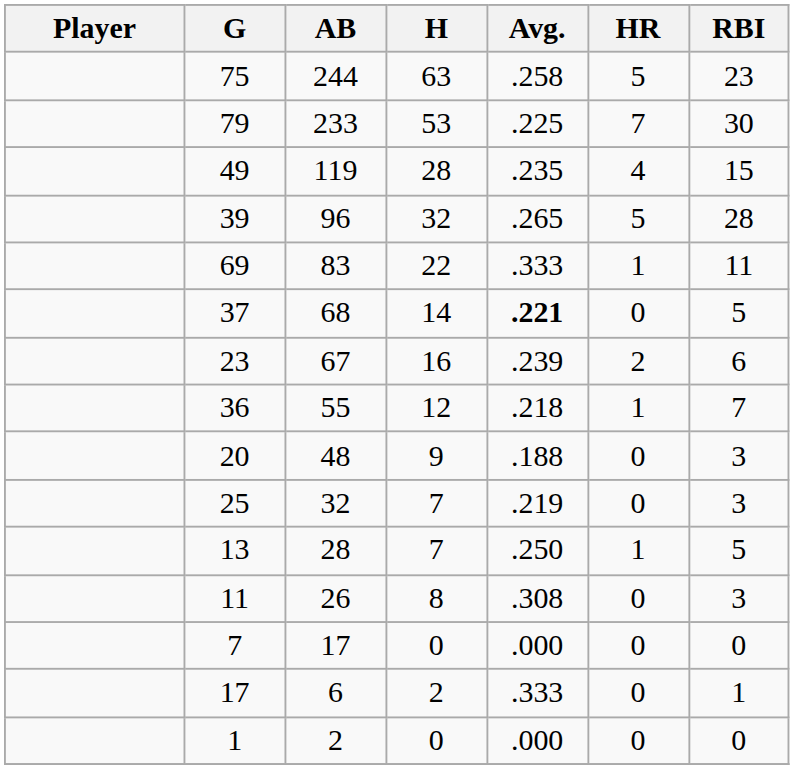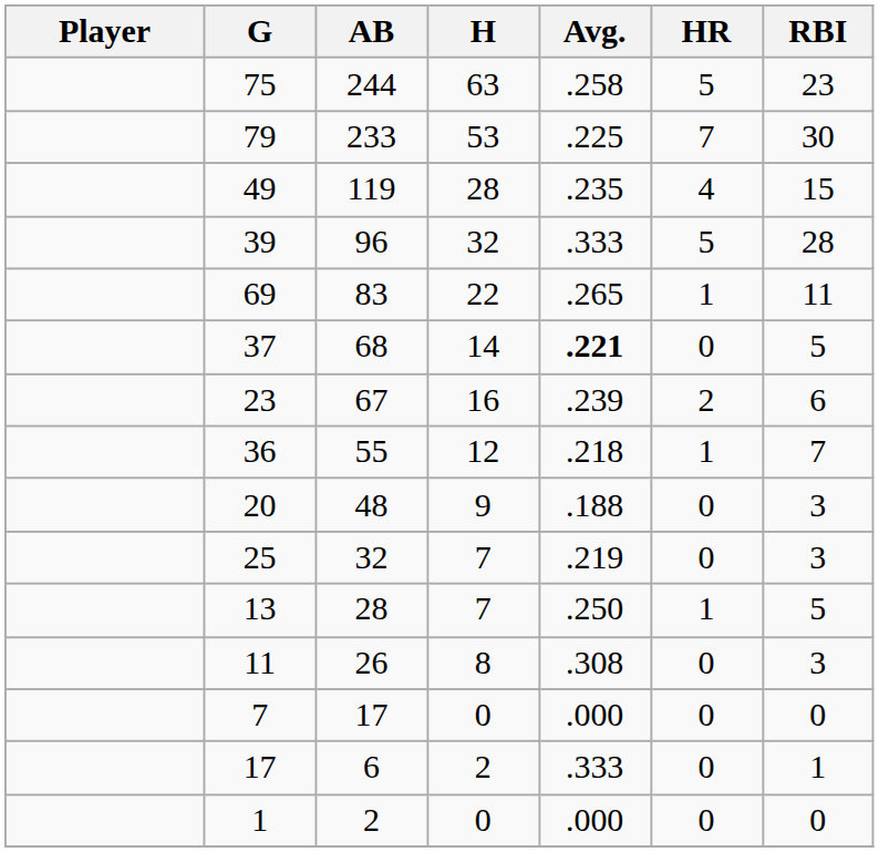 <table class="wikitable sortable">
 <tr>
 <th bgcolor="#DDDDFF" width="16%">Player</th>
 <th bgcolor="#DDDDFF" width="9%">G</th>
 <th bgcolor="#DDDDFF" width="9%">AB</th>
 <th bgcolor="#DDDDFF" width="9%">H</th>
 <th bgcolor="#DDDDFF" width="9%">Avg.</th>
 <th bgcolor="#DDDDFF" width="9%">HR</th>
 <th bgcolor="#DDDDFF" width="9%">RBI</th>
 </tr>
 <tr align="center">
 <td></td>
 <td>75</td>
 <td>244</td>
 <td>63</td>
 <td>.258</td>
 <td>5</td>
 <td>23</td>
 </tr>
 <tr align="center">
 <td></td>
 <td>79</td>
 <td>233</td>
 <td>53</td>
 <td>.225</td>
 <td>7</td>
 <td>30</td>
 </tr>
 <tr align="center">
 <td></td>
 <td>49</td>
 <td>119</td>
 <td>28</td>
 <td>.235</td>
 <td>4</td>
 <td>15</td>
 </tr>
 <tr align="center">
 <td></td>
 <td>39</td>
 <td>96</td>
 <td>32</td>
-<td>.265</td>
+<td>.333</td>
 <td>5</td>
 <td>28</td>
 </tr>
 <tr align="center">
 <td></td>
 <td>69</td>
 <td>83</td>
 <td>22</td>
-<td>.333</td>
+<td>.265</td>
 <td>1</td>
 <td>11</td>
 </tr>
 <tr align="center">
 <td></td>
 <td>37</td>
 <td>68</td>
 <td>14</td>
 <td><strong>.221</strong></td>
 <td>0</td>
 <td>5</td>
 </tr>
 <tr align=center>
 <td></td>
 <td>23</td>
 <td>67</td>
 <td>16</td>
 <td>.239</td>
 <td>2</td>
 <td>6</td>
 </tr>
 <tr align="center">
 <td></td>
 <td>36</td>
 <td>55</td>
 <td>12</td>
 <td>.218</td>
 <td>1</td>
 <td>7</td>
 </tr>
 <tr align="center">
 <td></td>
 <td>20</td>
 <td>48</td>
 <td>9</td>
 <td>.188</td>
 <td>0</td>
 <td>3</td>
 </tr>
 <tr align="center">
 <td></td>
 <td>25</td>
 <td>32</td>
 <td>7</td>
 <td>.219</td>
 <td>0</td>
 <td>3</td>
 </tr>
 <tr align="center">
 <td></td>
 <td>13</td>
 <td>28</td>
 <td>7</td>
 <td>.250</td>
 <td>1</td>
 <td>5</td>
 </tr>
 <tr align="center">
 <td></td>
 <td>11</td>
 <td>26</td>
 <td>8</td>
 <td>.308</td>
 <td>0</td>
 <td>3</td>
 </tr>
 <tr align="center">
 <td></td>
 <td>7</td>
 <td>17</td>
 <td>0</td>
 <td>.000</td>
 <td>0</td>
 <td>0</td>
 </tr>
 <tr align="center">
 <td></td>
 <td>17</td>
 <td>6</td>
 <td>2</td>
 <td>.333</td>
 <td>0</td>
 <td>1</td>
 </tr>
 <tr align="center">
 <td></td>
 <td>1</td>
 <td>2</td>
 <td>0</td>
 <td>.000</td>
 <td>0</td>
 <td>0</td>
 </tr>
 <tr align="center">
 </tr>
 </table>
